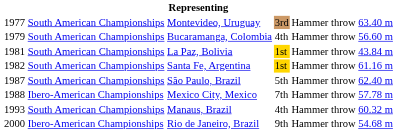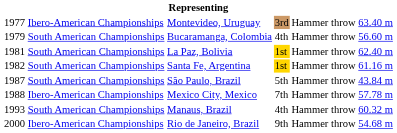 <table>
 <tr>
 <th colspan="6">Representing </th>
 </tr>
 <tr>
 <td>1977</td>
-<td><a href='#'>South American Championships</a></td>
+<td><a href='#'>Ibero-American Championships</a></td>
 <td><a href='#'>Montevideo, Uruguay</a></td>
 <td bgcolor=cc9966>3rd</td>
 <td>Hammer throw</td>
 <td><a href='#'>63.40 m</a></td>
 </tr>
 <tr>
 <td>1979</td>
 <td><a href='#'>South American Championships</a></td>
 <td><a href='#'>Bucaramanga, Colombia</a></td>
 <td>4th</td>
 <td>Hammer throw</td>
 <td><a href='#'>56.60 m</a></td>
 </tr>
 <tr>
 <td>1981</td>
 <td><a href='#'>South American Championships</a></td>
 <td><a href='#'>La Paz, Bolivia</a></td>
 <td bgcolor=gold>1st</td>
 <td>Hammer throw</td>
-<td><a href='#'>43.84 m</a></td>
+<td><a href='#'>62.40 m</a></td>
 </tr>
 <tr>
 <td>1982</td>
 <td><a href='#'>South American Championships</a></td>
 <td><a href='#'>Santa Fe, Argentina</a></td>
 <td bgcolor=gold>1st</td>
 <td>Hammer throw</td>
 <td><a href='#'>61.16 m</a></td>
 </tr>
 <tr>
 <td>1987</td>
 <td><a href='#'>South American Championships</a></td>
 <td><a href='#'>São Paulo, Brazil</a></td>
 <td>5th</td>
 <td>Hammer throw</td>
-<td><a href='#'>62.40 m</a></td>
+<td><a href='#'>43.84 m</a></td>
 </tr>
 <tr>
 <td>1988</td>
 <td><a href='#'>Ibero-American Championships</a></td>
 <td><a href='#'>Mexico City, Mexico</a></td>
 <td>7th</td>
 <td>Hammer throw</td>
 <td><a href='#'>57.78 m</a></td>
 </tr>
 <tr>
 <td>1993</td>
 <td><a href='#'>South American Championships</a></td>
 <td><a href='#'>Manaus, Brazil</a></td>
 <td>4th</td>
 <td>Hammer throw</td>
 <td><a href='#'>60.32 m</a></td>
 </tr>
 <tr>
 <td>2000</td>
 <td><a href='#'>Ibero-American Championships</a></td>
 <td><a href='#'>Rio de Janeiro, Brazil</a></td>
 <td>9th</td>
 <td>Hammer throw</td>
 <td><a href='#'>54.68 m</a></td>
 </tr>
 </table>
